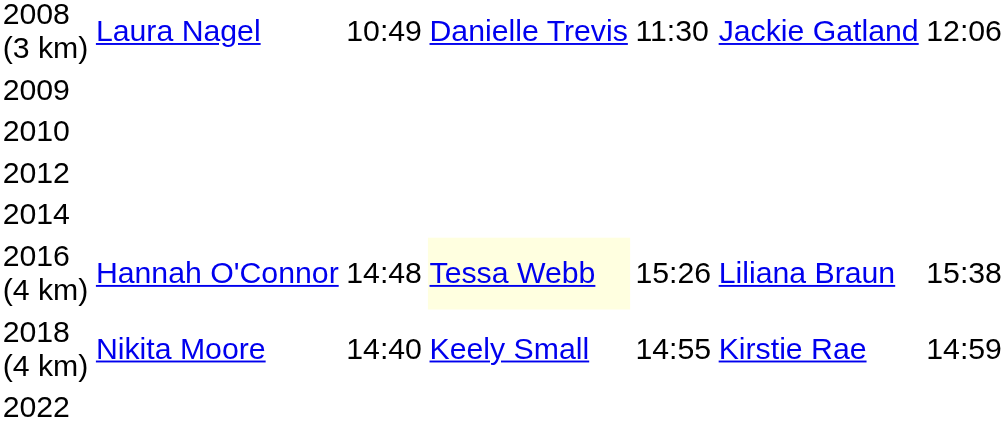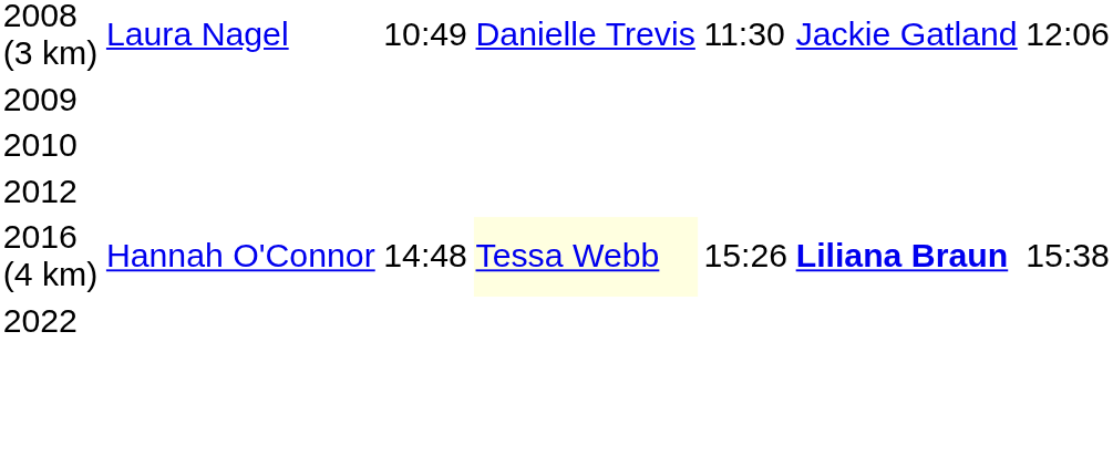 <table>
 <tr>
 <td>2008<br>(3 km)</td>
 <td align=left><a href='#'>Laura Nagel</a> <br> </td>
 <td>10:49</td>
 <td align=left><a href='#'>Danielle Trevis</a> <br> </td>
 <td>11:30</td>
 <td align=left><a href='#'>Jackie Gatland</a> <br> </td>
 <td>12:06</td>
 </tr>
 <tr>
 <td>2009<br></td>
 <td align=left></td>
 <td></td>
 <td align=left></td>
 <td></td>
 <td align=left></td>
 <td></td>
 </tr>
 <tr>
 <td>2010<br></td>
 <td align=left></td>
 <td></td>
 <td align=left></td>
 <td></td>
 <td align=left></td>
 <td></td>
 </tr>
 <tr>
 <td>2012<br></td>
 <td align=left></td>
 <td></td>
 <td align=left></td>
 <td></td>
 <td align=left></td>
 <td></td>
 </tr>
 <tr>
-<td>2014<br></td>
-<td align=left></td>
-<td></td>
-<td align=left></td>
-<td></td>
-<td align=left></td>
-<td></td>
-</tr>
-<tr>
 <td>2016<br>(4 km)</td>
 <td align=left><a href='#'>Hannah O'Connor</a> <br> </td>
 <td>14:48</td>
 <td align=left style="background: lightyellow;"><a href='#'>Tessa Webb</a> <br> </td>
 <td>15:26</td>
-<td align=left><a href='#'>Liliana Braun</a> <br> </td>
+<td align=left><strong><a href='#'>Liliana Braun</a> <br> </strong></td>
 <td>15:38</td>
-</tr>
-<tr>
-<td>2018<br>(4 km)</td>
-<td align=left><a href='#'>Nikita Moore</a> <br> </td>
-<td>14:40</td>
-<td align=left><a href='#'>Keely Small</a> <br> </td>
-<td>14:55</td>
-<td align=left><a href='#'>Kirstie Rae</a> <br> </td>
-<td>14:59</td>
 </tr>
 <tr>
 <td>2022<br></td>
 <td align=left></td>
 <td></td>
 <td align=left></td>
 <td></td>
 <td align=left></td>
 <td></td>
 </tr>
 </table>
